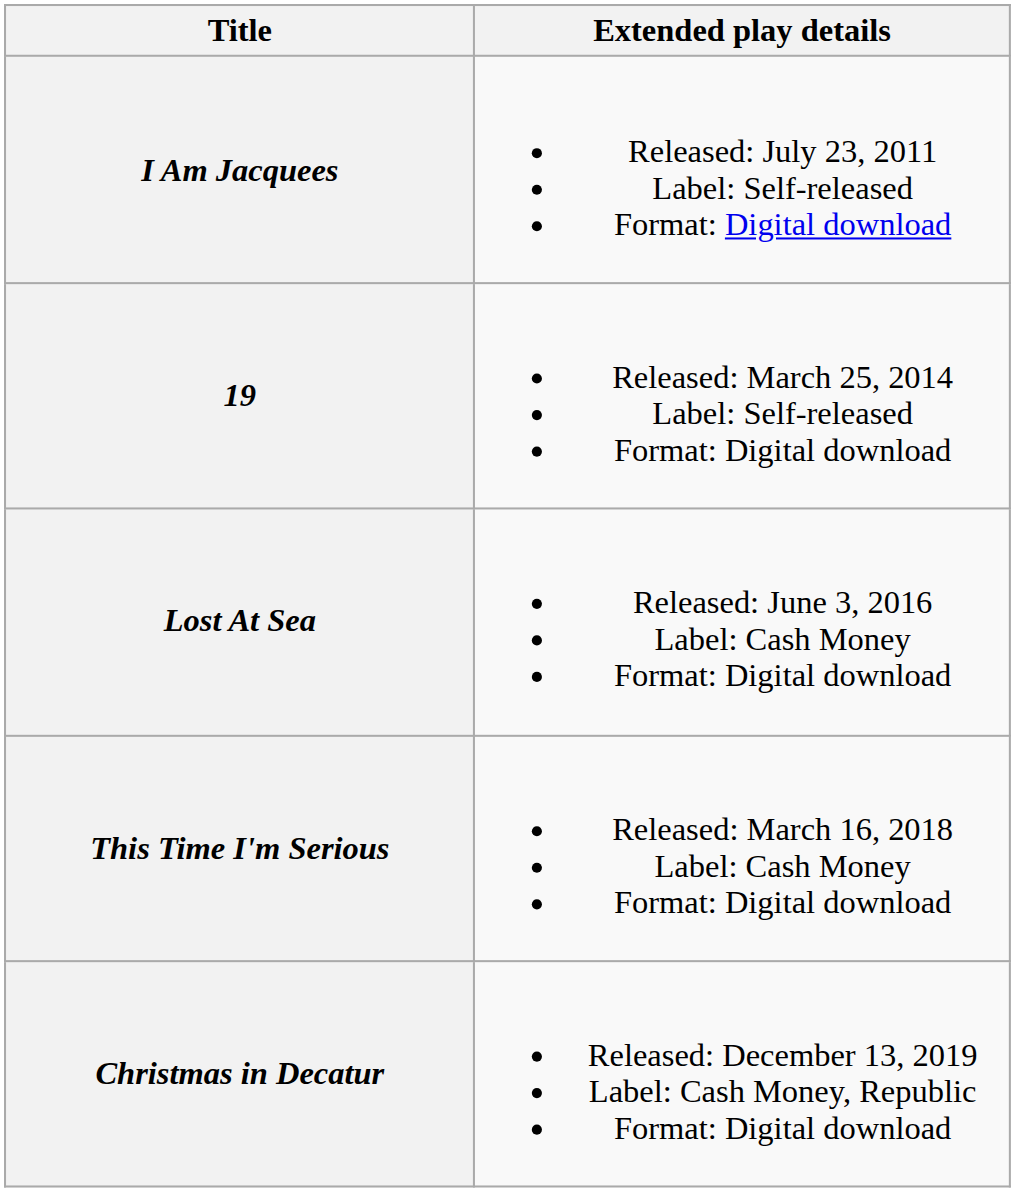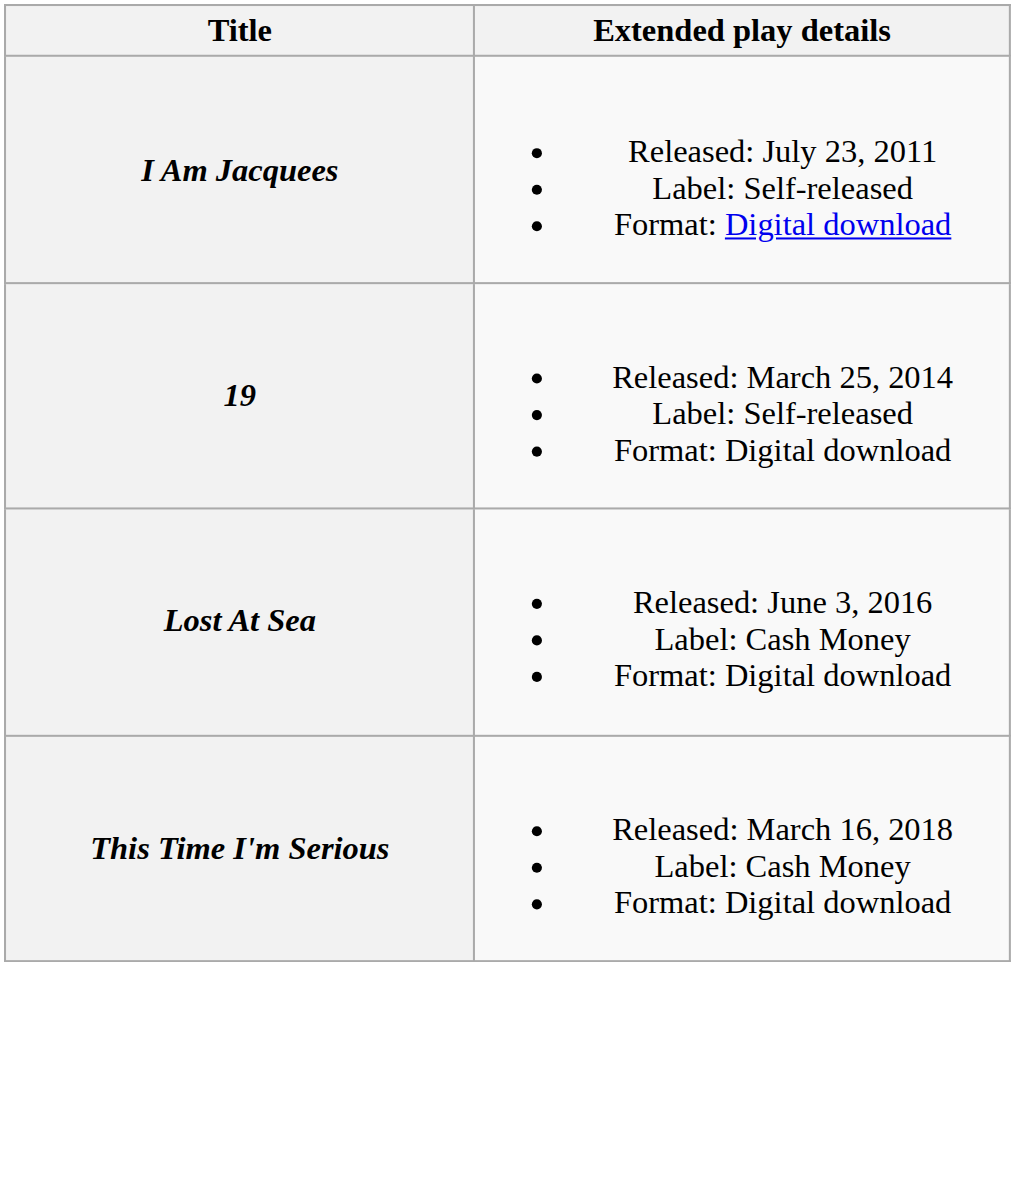 <table class="wikitable plainrowheaders" style="text-align:center;">
 <tr>
 <th scope="col" style="width:14em;">Title</th>
 <th scope="col" style="width:16em;">Extended play details</th>
 </tr>
 <tr>
 <th scope="row"><em>I Am Jacquees</em></th>
 <td><br><ul><li>Released: July 23, 2011</li><li>Label: Self-released</li><li>Format: <a href='#'>Digital download</a></li></ul></td>
 </tr>
 <tr>
 <th scope="row"><em>19</em></th>
 <td><br><ul><li>Released: March 25, 2014</li><li>Label: Self-released</li><li>Format: Digital download</li></ul></td>
 </tr>
 <tr>
 <th scope="row"><em>Lost At Sea</em><br></th>
 <td><br><ul><li>Released: June 3, 2016</li><li>Label: Cash Money</li><li>Format: Digital download</li></ul></td>
 </tr>
 <tr>
 <th scope="row"><em>This Time I'm Serious</em></th>
 <td><br><ul><li>Released: March 16, 2018</li><li>Label: Cash Money</li><li>Format: Digital download</li></ul></td>
 </tr>
-<tr>
-<th scope="row"><em>Christmas in Decatur</em></th>
-<td><br><ul><li>Released: December 13, 2019</li><li>Label: Cash Money, Republic</li><li>Format: Digital download</li></ul></td>
-</tr>
 </table>
